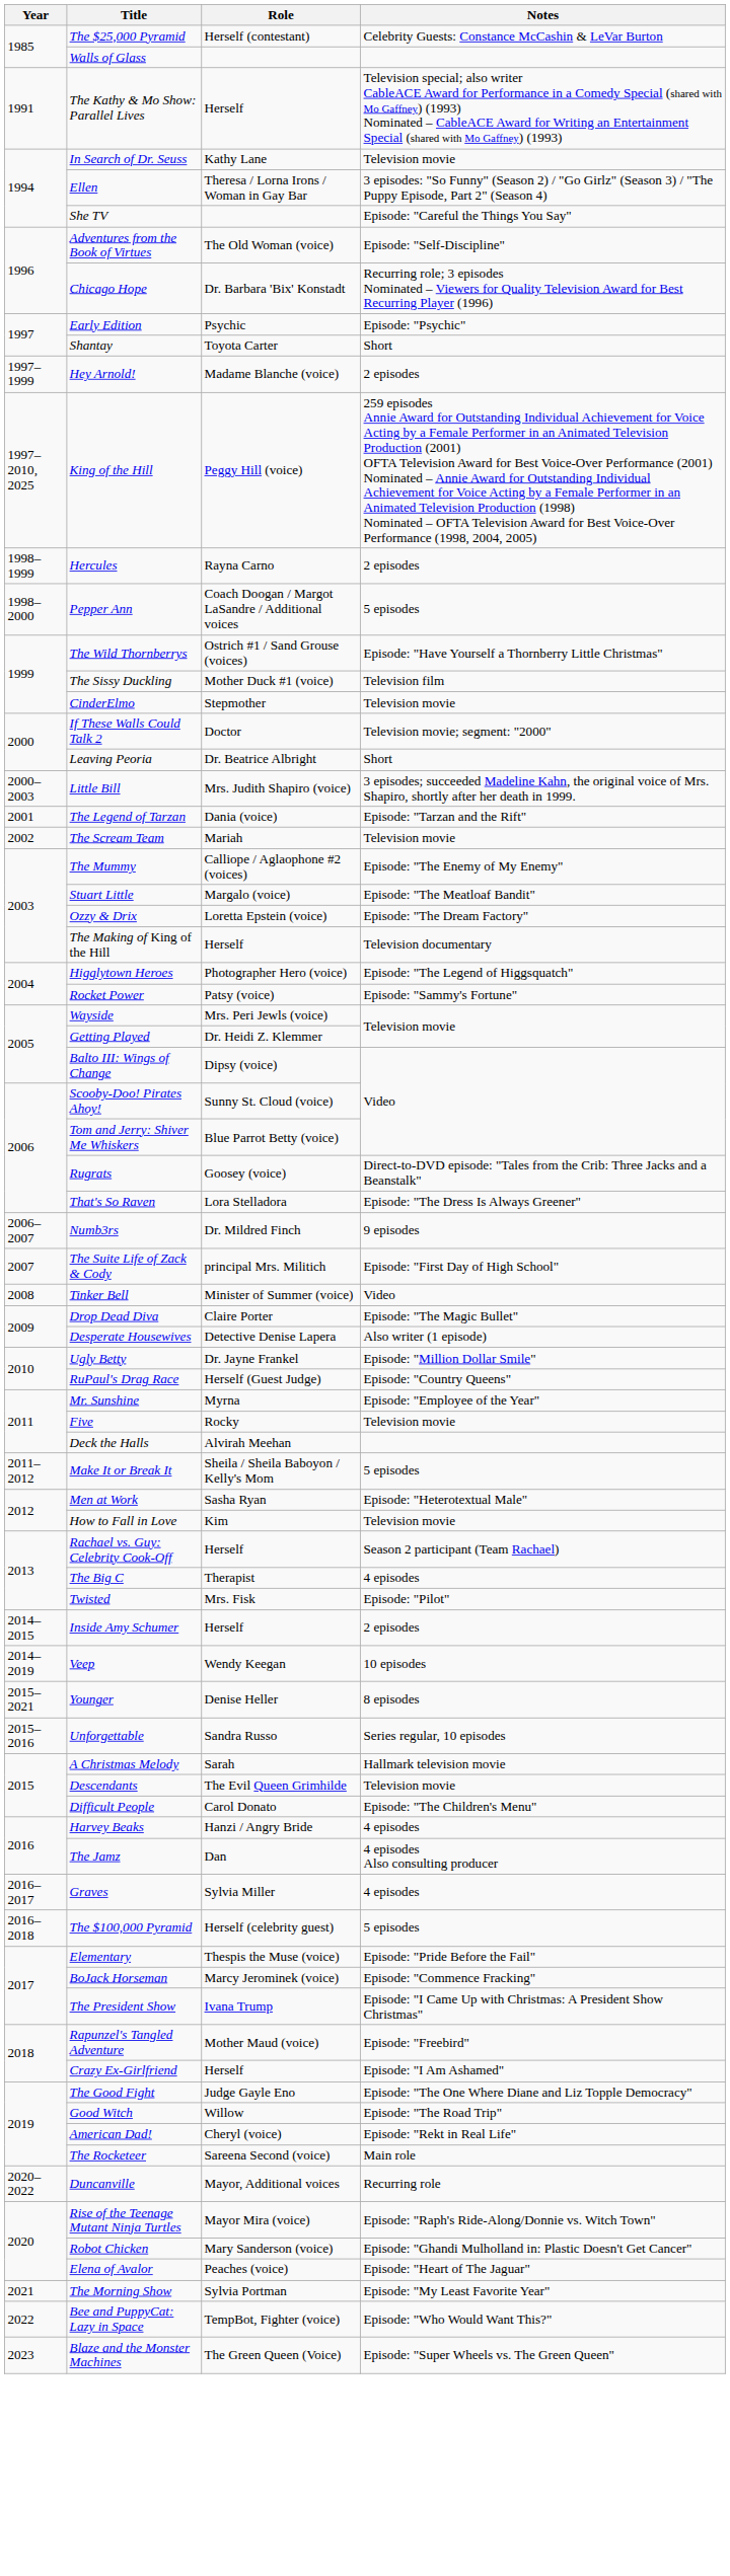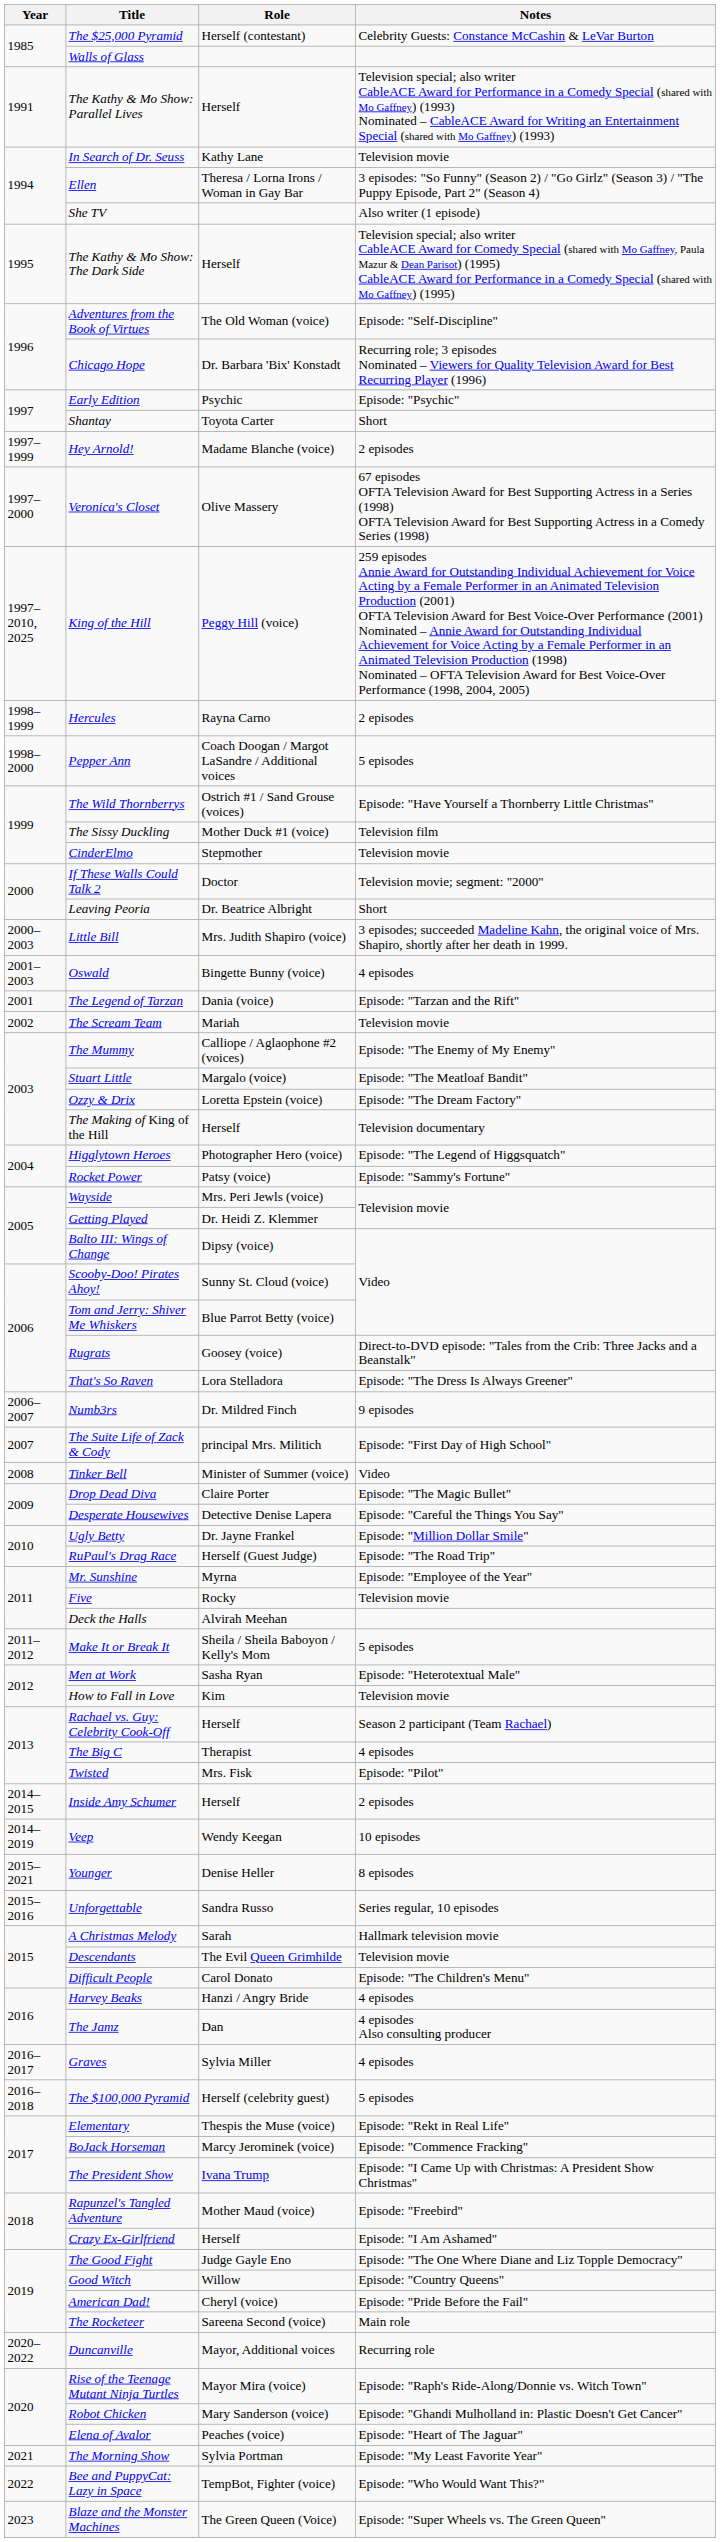 <table class="wikitable sortable">
 <tr>
 <th>Year</th>
 <th>Title</th>
 <th>Role</th>
 <th>Notes</th>
 </tr>
 <tr>
 <td rowspan=2>1985</td>
 <td><em><a href='#'>The $25,000 Pyramid</a></em></td>
 <td>Herself (contestant)</td>
 <td>Celebrity Guests: <a href='#'>Constance McCashin</a> & <a href='#'>LeVar Burton</a></td>
 </tr>
 <tr>
 <td><em><a href='#'>Walls of Glass</a></em></td>
 <td></td>
 <td></td>
 </tr>
 <tr>
 <td>1991</td>
 <td><em>The Kathy & Mo Show: Parallel Lives</em></td>
 <td>Herself</td>
 <td>Television special; also writer<br><a href='#'>CableACE Award for Performance in a Comedy Special</a> (<small>shared with <a href='#'>Mo Gaffney</a></small>) (1993)<br>Nominated – <a href='#'>CableACE Award for Writing an Entertainment Special</a> (<small>shared with <a href='#'>Mo Gaffney</a></small>) (1993)</td>
 </tr>
 <tr>
 <td rowspan=3>1994</td>
 <td><em><a href='#'>In Search of Dr. Seuss</a></em></td>
 <td>Kathy Lane</td>
 <td>Television movie</td>
 </tr>
 <tr>
 <td><em><a href='#'>Ellen</a></em></td>
 <td>Theresa / Lorna Irons / Woman in Gay Bar</td>
 <td>3 episodes: "So Funny" (Season 2) / "Go Girlz" (Season 3) / "The Puppy Episode, Part 2" (Season 4)</td>
 </tr>
 <tr>
 <td><em>She TV</em></td>
 <td></td>
-<td>Episode: "Careful the Things You Say"</td>
+<td>Also writer (1 episode)</td>
+</tr>
+<tr>
+<td>1995</td>
+<td><em>The Kathy & Mo Show: The Dark Side</em></td>
+<td>Herself</td>
+<td>Television special; also writer<br><a href='#'>CableACE Award for Comedy Special</a> (<small>shared with <a href='#'>Mo Gaffney</a>, Paula Mazur & <a href='#'>Dean Parisot</a></small>) (1995)<br><a href='#'>CableACE Award for Performance in a Comedy Special</a> (<small>shared with <a href='#'>Mo Gaffney</a></small>) (1995)</td>
 </tr>
 <tr>
 <td rowspan=2>1996</td>
 <td><em><a href='#'>Adventures from the Book of Virtues</a></em></td>
 <td>The Old Woman (voice)</td>
 <td>Episode: "Self-Discipline"</td>
 </tr>
 <tr>
 <td><em><a href='#'>Chicago Hope</a></em></td>
 <td>Dr. Barbara 'Bix' Konstadt</td>
 <td>Recurring role; 3 episodes<br>Nominated – <a href='#'>Viewers for Quality Television Award for Best Recurring Player</a> (1996)</td>
 </tr>
 <tr>
 <td rowspan=2>1997</td>
 <td><em><a href='#'>Early Edition</a></em></td>
 <td>Psychic</td>
 <td>Episode: "Psychic"</td>
 </tr>
 <tr>
 <td><em>Shantay</em></td>
 <td>Toyota Carter</td>
 <td>Short</td>
 </tr>
 <tr>
 <td>1997–1999</td>
 <td><em><a href='#'>Hey Arnold!</a></em></td>
 <td>Madame Blanche (voice)</td>
 <td>2 episodes</td>
+</tr>
+<tr>
+<td>1997–2000</td>
+<td><em><a href='#'>Veronica's Closet</a></em></td>
+<td>Olive Massery</td>
+<td>67 episodes<br>OFTA Television Award for Best Supporting Actress in a Series (1998)<br>OFTA Television Award for Best Supporting Actress in a Comedy Series (1998)</td>
 </tr>
 <tr>
 <td>1997–2010, 2025</td>
 <td><em><a href='#'>King of the Hill</a></em></td>
 <td><a href='#'>Peggy Hill</a> (voice)</td>
 <td>259 episodes<br><a href='#'>Annie Award for Outstanding Individual Achievement for Voice Acting by a Female Performer in an Animated Television Production</a> (2001)<br>OFTA Television Award for Best Voice-Over Performance (2001)<br>Nominated – <a href='#'>Annie Award for Outstanding Individual Achievement for Voice Acting by a Female Performer in an Animated Television Production</a> (1998)<br>Nominated – OFTA Television Award for Best Voice-Over Performance (1998, 2004, 2005)</td>
 </tr>
 <tr>
 <td>1998–1999</td>
 <td><em><a href='#'>Hercules</a></em></td>
 <td>Rayna Carno</td>
 <td>2 episodes</td>
 </tr>
 <tr>
 <td>1998–2000</td>
 <td><em><a href='#'>Pepper Ann</a></em></td>
 <td>Coach Doogan / Margot LaSandre / Additional voices</td>
 <td>5 episodes</td>
 </tr>
 <tr>
 <td rowspan=3>1999</td>
 <td><em><a href='#'>The Wild Thornberrys</a></em></td>
 <td>Ostrich #1 / Sand Grouse (voices)</td>
 <td>Episode: "Have Yourself a Thornberry Little Christmas"</td>
 </tr>
 <tr>
 <td><em>The Sissy Duckling</em></td>
 <td>Mother Duck #1 (voice)</td>
 <td>Television film</td>
 </tr>
 <tr>
 <td><em><a href='#'>CinderElmo</a></em></td>
 <td>Stepmother</td>
 <td>Television movie</td>
 </tr>
 <tr>
 <td rowspan=2>2000</td>
 <td><em><a href='#'>If These Walls Could Talk 2</a></em></td>
 <td>Doctor</td>
 <td>Television movie; segment: "2000"</td>
 </tr>
 <tr>
 <td><em>Leaving Peoria</em></td>
 <td>Dr. Beatrice Albright</td>
 <td>Short</td>
 </tr>
 <tr>
 <td>2000–2003</td>
 <td><em><a href='#'>Little Bill</a></em></td>
 <td>Mrs. Judith Shapiro (voice)</td>
 <td>3 episodes; succeeded <a href='#'>Madeline Kahn</a>, the original voice of Mrs. Shapiro, shortly after her death in 1999.</td>
+</tr>
+<tr>
+<td>2001–2003</td>
+<td><em><a href='#'>Oswald</a></em></td>
+<td>Bingette Bunny (voice)</td>
+<td>4 episodes</td>
 </tr>
 <tr>
 <td>2001</td>
 <td><em><a href='#'>The Legend of Tarzan</a></em></td>
 <td>Dania (voice)</td>
 <td>Episode: "Tarzan and the Rift"</td>
 </tr>
 <tr>
 <td>2002</td>
 <td><em><a href='#'>The Scream Team</a></em></td>
 <td>Mariah</td>
 <td>Television movie</td>
 </tr>
 <tr>
 <td rowspan=4>2003</td>
 <td><em><a href='#'>The Mummy</a></em></td>
 <td>Calliope / Aglaophone #2 (voices)</td>
 <td>Episode: "The Enemy of My Enemy"</td>
 </tr>
 <tr>
 <td><em><a href='#'>Stuart Little</a></em></td>
 <td>Margalo (voice)</td>
 <td>Episode: "The Meatloaf Bandit"</td>
 </tr>
 <tr>
 <td><em><a href='#'>Ozzy & Drix</a></em></td>
 <td>Loretta Epstein (voice)</td>
 <td>Episode: "The Dream Factory"</td>
 </tr>
 <tr>
 <td><em>The Making of</em> King of the Hill</td>
 <td>Herself</td>
 <td>Television documentary</td>
 </tr>
 <tr>
 <td rowspan=2>2004</td>
 <td><em><a href='#'>Higglytown Heroes</a></em></td>
 <td>Photographer Hero (voice)</td>
 <td>Episode: "The Legend of Higgsquatch"</td>
 </tr>
 <tr>
 <td><em><a href='#'>Rocket Power</a></em></td>
 <td>Patsy (voice)</td>
 <td>Episode: "Sammy's Fortune"</td>
 </tr>
 <tr>
 <td rowspan=3>2005</td>
 <td><em><a href='#'>Wayside</a></em></td>
 <td>Mrs. Peri Jewls (voice)</td>
 <td rowspan="2">Television movie</td>
 </tr>
 <tr>
 <td><em><a href='#'>Getting Played</a></em></td>
 <td>Dr. Heidi Z. Klemmer</td>
 </tr>
 <tr>
 <td><em><a href='#'>Balto III: Wings of Change</a></em></td>
 <td>Dipsy (voice)</td>
 <td rowspan="3">Video</td>
 </tr>
 <tr>
 <td rowspan=4>2006</td>
 <td><em><a href='#'>Scooby-Doo! Pirates Ahoy!</a></em></td>
 <td>Sunny St. Cloud (voice)</td>
 </tr>
 <tr>
 <td><em><a href='#'>Tom and Jerry: Shiver Me Whiskers</a></em></td>
 <td>Blue Parrot Betty (voice)</td>
 </tr>
 <tr>
 <td><em><a href='#'>Rugrats</a></em></td>
 <td>Goosey (voice)</td>
 <td>Direct-to-DVD episode: "Tales from the Crib: Three Jacks and a Beanstalk"</td>
 </tr>
 <tr>
 <td><em><a href='#'>That's So Raven</a></em></td>
 <td>Lora Stelladora</td>
 <td>Episode: "The Dress Is Always Greener"</td>
 </tr>
 <tr>
 <td>2006–2007</td>
 <td><em><a href='#'>Numb3rs</a></em></td>
 <td>Dr. Mildred Finch</td>
 <td>9 episodes</td>
 </tr>
 <tr>
 <td>2007</td>
 <td><em><a href='#'>The Suite Life of Zack & Cody</a></em></td>
 <td>principal Mrs. Militich</td>
 <td>Episode: "First Day of High School"</td>
 </tr>
 <tr>
 <td>2008</td>
 <td><em><a href='#'>Tinker Bell</a></em></td>
 <td>Minister of Summer (voice)</td>
 <td>Video</td>
 </tr>
 <tr>
 <td rowspan="2">2009</td>
 <td><em><a href='#'>Drop Dead Diva</a></em></td>
 <td>Claire Porter</td>
 <td>Episode: "The Magic Bullet"</td>
 </tr>
 <tr>
 <td><em><a href='#'>Desperate Housewives</a></em></td>
 <td>Detective Denise Lapera</td>
-<td>Also writer (1 episode)</td>
+<td>Episode: "Careful the Things You Say"</td>
 </tr>
 <tr>
 <td rowspan="2">2010</td>
 <td><em><a href='#'>Ugly Betty</a></em></td>
 <td>Dr. Jayne Frankel</td>
 <td>Episode: "<a href='#'>Million Dollar Smile</a>"</td>
 </tr>
 <tr>
 <td><em><a href='#'>RuPaul's Drag Race</a></em></td>
 <td>Herself (Guest Judge)</td>
-<td>Episode: "Country Queens"</td>
+<td>Episode: "The Road Trip"</td>
 </tr>
 <tr>
 <td rowspan="3">2011</td>
 <td><em><a href='#'>Mr. Sunshine</a></em></td>
 <td>Myrna</td>
 <td>Episode: "Employee of the Year"</td>
 </tr>
 <tr>
 <td><em><a href='#'>Five</a></em></td>
 <td>Rocky</td>
 <td>Television movie</td>
 </tr>
 <tr>
 <td><em>Deck the Halls</em></td>
 <td>Alvirah Meehan</td>
 <td></td>
 </tr>
 <tr>
 <td>2011–2012</td>
 <td><em><a href='#'>Make It or Break It</a></em></td>
 <td>Sheila / Sheila Baboyon / Kelly's Mom</td>
 <td>5 episodes</td>
 </tr>
 <tr>
 <td rowspan="2">2012</td>
 <td><em><a href='#'>Men at Work</a></em></td>
 <td>Sasha Ryan</td>
 <td>Episode: "Heterotextual Male"</td>
 </tr>
 <tr>
 <td><em>How to Fall in Love</em></td>
 <td>Kim</td>
 <td>Television movie</td>
 </tr>
 <tr>
 <td rowspan="3">2013</td>
 <td><em><a href='#'>Rachael vs. Guy: Celebrity Cook-Off</a> </em></td>
 <td>Herself</td>
 <td>Season 2 participant (Team <a href='#'>Rachael</a>)</td>
 </tr>
 <tr>
 <td><em><a href='#'>The Big C</a></em></td>
 <td>Therapist</td>
 <td>4 episodes</td>
 </tr>
 <tr>
 <td><em><a href='#'>Twisted</a></em></td>
 <td>Mrs. Fisk</td>
 <td>Episode: "Pilot"</td>
 </tr>
 <tr>
 <td>2014–2015</td>
 <td><em><a href='#'>Inside Amy Schumer</a></em></td>
 <td>Herself</td>
 <td>2 episodes</td>
 </tr>
 <tr>
 <td>2014–2019</td>
 <td><em><a href='#'>Veep</a></em></td>
 <td>Wendy Keegan</td>
 <td>10 episodes</td>
 </tr>
 <tr>
 <td>2015–2021</td>
 <td><em><a href='#'>Younger</a></em></td>
 <td>Denise Heller</td>
 <td>8 episodes</td>
 </tr>
 <tr>
 <td>2015–2016</td>
 <td><em><a href='#'>Unforgettable</a></em></td>
 <td>Sandra Russo</td>
 <td>Series regular, 10 episodes</td>
 </tr>
 <tr>
 <td rowspan=3>2015</td>
 <td><em><a href='#'>A Christmas Melody</a></em></td>
 <td>Sarah</td>
 <td>Hallmark television movie</td>
 </tr>
 <tr>
 <td><em><a href='#'>Descendants</a></em></td>
 <td>The Evil <a href='#'>Queen Grimhilde</a></td>
 <td>Television movie</td>
 </tr>
 <tr>
 <td><em><a href='#'>Difficult People</a></em></td>
 <td>Carol Donato</td>
 <td>Episode: "The Children's Menu"</td>
 </tr>
 <tr>
 <td rowspan=2>2016</td>
 <td><em><a href='#'>Harvey Beaks</a></em></td>
 <td>Hanzi / Angry Bride</td>
 <td>4 episodes</td>
 </tr>
 <tr>
 <td><em><a href='#'>The Jamz</a></em></td>
 <td>Dan</td>
 <td>4 episodes<br>Also consulting producer</td>
 </tr>
 <tr>
 <td>2016–2017</td>
 <td><em><a href='#'>Graves</a></em></td>
 <td>Sylvia Miller</td>
 <td>4 episodes</td>
 </tr>
 <tr>
 <td>2016–2018</td>
 <td><em><a href='#'>The $100,000 Pyramid</a></em></td>
 <td>Herself (celebrity guest)</td>
 <td>5 episodes</td>
 </tr>
 <tr>
 <td rowspan=3>2017</td>
 <td><em><a href='#'>Elementary</a></em></td>
 <td>Thespis the Muse (voice)</td>
-<td>Episode: "Pride Before the Fail"</td>
+<td>Episode: "Rekt in Real Life"</td>
 </tr>
 <tr>
 <td><em><a href='#'>BoJack Horseman</a></em></td>
 <td>Marcy Jerominek (voice)</td>
 <td>Episode: "Commence Fracking"</td>
 </tr>
 <tr>
 <td><em><a href='#'>The President Show</a></em></td>
 <td><a href='#'>Ivana Trump</a></td>
 <td>Episode: "I Came Up with Christmas: A President Show Christmas"</td>
 </tr>
 <tr>
 <td rowspan=2>2018</td>
 <td><em><a href='#'>Rapunzel's Tangled Adventure</a></em></td>
 <td>Mother Maud (voice)</td>
 <td>Episode: "Freebird"</td>
 </tr>
 <tr>
 <td><em><a href='#'>Crazy Ex-Girlfriend</a></em></td>
 <td>Herself</td>
 <td>Episode: "I Am Ashamed"</td>
 </tr>
 <tr>
 <td rowspan=4>2019</td>
 <td><em><a href='#'>The Good Fight</a></em></td>
 <td>Judge Gayle Eno</td>
 <td>Episode: "The One Where Diane and Liz Topple Democracy"</td>
 </tr>
 <tr>
 <td><em><a href='#'>Good Witch</a></em></td>
 <td>Willow</td>
-<td>Episode: "The Road Trip"</td>
+<td>Episode: "Country Queens"</td>
 </tr>
 <tr>
 <td><em><a href='#'>American Dad!</a></em></td>
 <td>Cheryl (voice)</td>
-<td>Episode: "Rekt in Real Life"</td>
+<td>Episode: "Pride Before the Fail"</td>
 </tr>
 <tr>
 <td><em><a href='#'>The Rocketeer</a></em></td>
 <td>Sareena Second (voice)</td>
 <td>Main role</td>
 </tr>
 <tr>
 <td>2020–2022</td>
 <td><em><a href='#'>Duncanville</a></em></td>
 <td>Mayor, Additional voices</td>
 <td>Recurring role</td>
 </tr>
 <tr>
 <td rowspan=3>2020</td>
 <td><em><a href='#'>Rise of the Teenage Mutant Ninja Turtles</a></em></td>
 <td>Mayor Mira (voice)</td>
 <td>Episode: "Raph's Ride-Along/Donnie vs. Witch Town"</td>
 </tr>
 <tr>
 <td><em><a href='#'>Robot Chicken</a></em></td>
 <td>Mary Sanderson (voice)</td>
 <td>Episode: "Ghandi Mulholland in: Plastic Doesn't Get Cancer"</td>
 </tr>
 <tr>
 <td><em><a href='#'>Elena of Avalor</a></em></td>
 <td>Peaches (voice)</td>
 <td>Episode: "Heart of The Jaguar"</td>
 </tr>
 <tr>
 <td>2021</td>
 <td><em><a href='#'>The Morning Show</a></em></td>
 <td>Sylvia Portman</td>
 <td>Episode: "My Least Favorite Year"</td>
 </tr>
 <tr>
 <td>2022</td>
 <td><em><a href='#'>Bee and PuppyCat: Lazy in Space</a></em></td>
 <td>TempBot, Fighter (voice)</td>
 <td>Episode: "Who Would Want This?"</td>
 </tr>
 <tr>
 <td>2023</td>
 <td><em><a href='#'>Blaze and the Monster Machines</a></em></td>
 <td>The Green Queen (Voice)</td>
 <td>Episode: "Super Wheels vs. The Green Queen"</td>
 </tr>
 </table>
